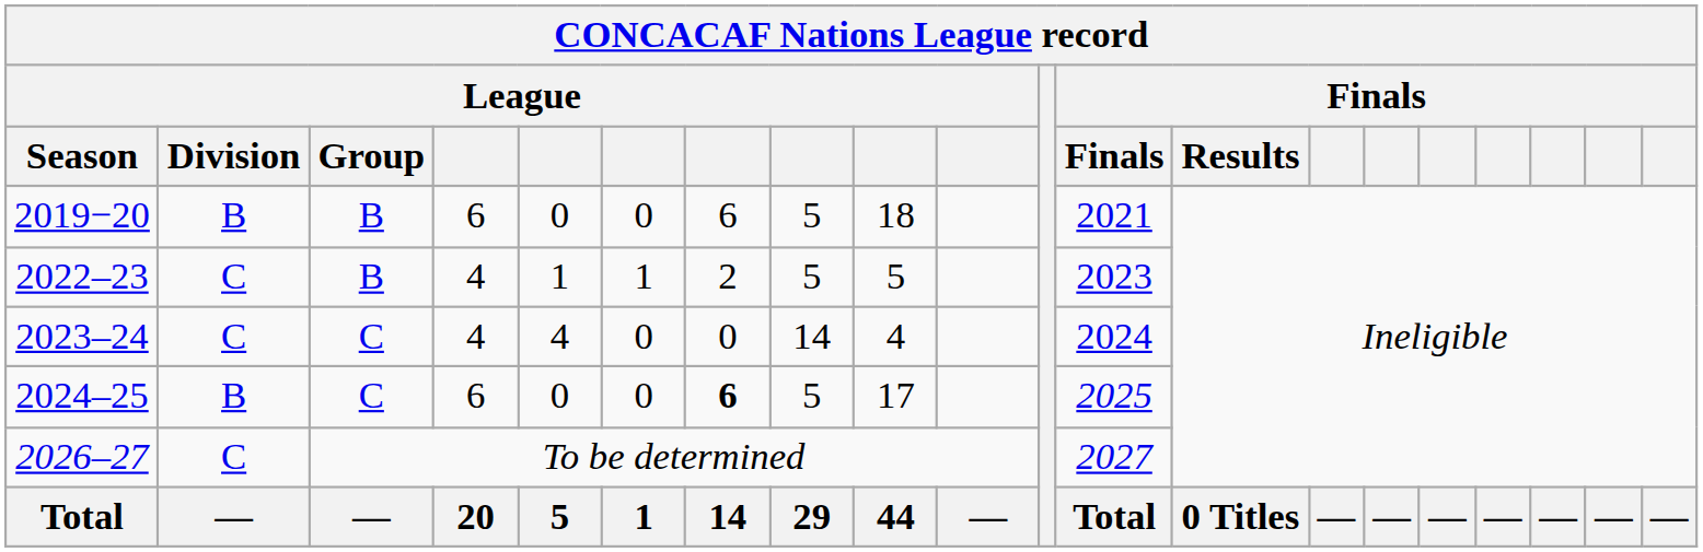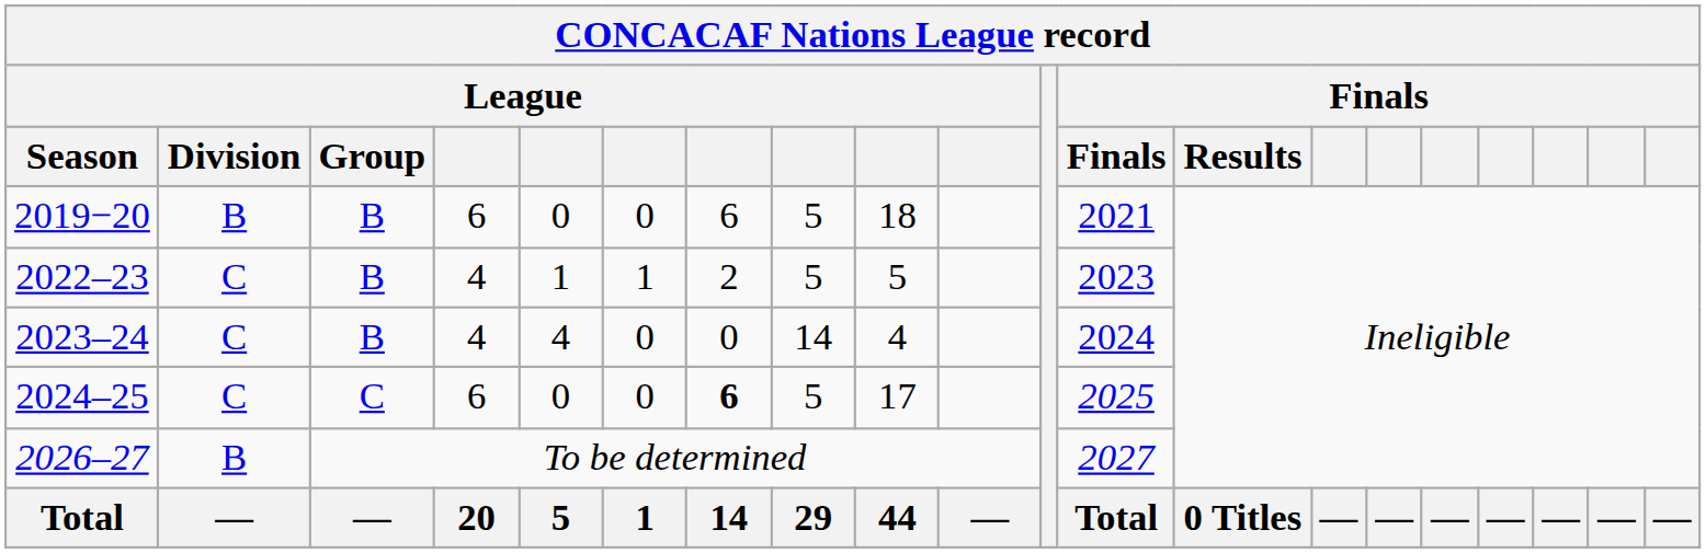 <table class="wikitable" style="text-align:center;">
 <tr>
 <th colspan="20"><a href='#'>CONCACAF Nations League</a> record</th>
 </tr>
 <tr>
 <th colspan="10">League</th>
 <th rowspan="8"></th>
 <th colspan="9">Finals</th>
 </tr>
 <tr>
 <th>Season</th>
 <th>Division</th>
 <th>Group</th>
 <th width="28"></th>
 <th width="28"></th>
 <th width="28"></th>
 <th width="28"></th>
 <th width="28"></th>
 <th width="28"></th>
 <th width="35"></th>
 <th>Finals</th>
 <th>Results</th>
 <th></th>
 <th></th>
 <th></th>
 <th></th>
 <th></th>
 <th></th>
 <th></th>
 </tr>
 <tr>
 <td><a href='#'>2019−20</a></td>
 <td><a href='#'>B</a></td>
 <td><a href='#'>B</a></td>
 <td>6</td>
 <td>0</td>
 <td>0</td>
 <td>6</td>
 <td>5</td>
 <td>18</td>
 <td></td>
 <td> <a href='#'>2021</a></td>
 <td colspan="8" rowspan="5"><em>Ineligible</em></td>
 </tr>
 <tr>
 <td><a href='#'>2022–23</a></td>
 <td><a href='#'>C</a></td>
 <td><a href='#'>B</a></td>
 <td>4</td>
 <td>1</td>
 <td>1</td>
 <td>2</td>
 <td>5</td>
 <td>5</td>
 <td></td>
 <td> <a href='#'>2023</a></td>
 </tr>
 <tr>
 <td><a href='#'>2023–24</a></td>
 <td><a href='#'>C</a></td>
-<td><a href='#'>C</a></td>
+<td><a href='#'>B</a></td>
 <td>4</td>
 <td>4</td>
 <td>0</td>
 <td>0</td>
 <td>14</td>
 <td>4</td>
 <td></td>
 <td> <a href='#'>2024</a></td>
 </tr>
 <tr>
 <td><a href='#'>2024–25</a></td>
-<td><a href='#'>B</a></td>
+<td><a href='#'>C</a></td>
 <td><a href='#'>C</a></td>
 <td>6</td>
 <td>0</td>
 <td>0</td>
 <td><strong>6</strong></td>
 <td>5</td>
 <td>17</td>
 <td></td>
 <td> <a href='#'><em>2025</em></a></td>
 </tr>
 <tr>
 <td><em><a href='#'>2026–27</a></em></td>
-<td><a href='#'>C</a></td>
+<td><a href='#'>B</a></td>
 <td colspan="8"><em>To be determined</em></td>
 <td> <em><a href='#'>2027</a></em></td>
 </tr>
 <tr>
 <th>Total</th>
 <th><strong>—</strong></th>
 <th><strong>—</strong></th>
 <th>20</th>
 <th>5</th>
 <th>1</th>
 <th>14</th>
 <th>29</th>
 <th>44</th>
 <th><strong>—</strong></th>
 <th><strong>Total</strong></th>
 <th><strong>0 Titles</strong></th>
 <th><strong>—</strong></th>
 <th><strong>—</strong></th>
 <th><strong>—</strong></th>
 <th><strong>—</strong></th>
 <th><strong>—</strong></th>
 <th><strong>—</strong></th>
 <th><strong>—</strong></th>
 </tr>
 </table>
